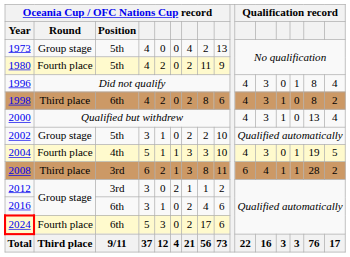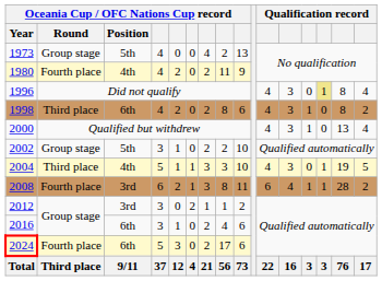 <table class="wikitable" style="text-align: center;">
 <tr>
 <th colspan=9><a href='#'>Oceania Cup / OFC Nations Cup</a> record</th>
 <th rowspan="26"></th>
 <th colspan=6>Qualification record</th>
 </tr>
 <tr>
 <th>Year</th>
 <th>Round</th>
 <th>Position</th>
 <th></th>
 <th></th>
 <th></th>
 <th></th>
 <th></th>
 <th></th>
 <th></th>
 <th></th>
 <th></th>
 <th></th>
 <th></th>
 <th></th>
 </tr>
 <tr>
 <td> <a href='#'>1973</a></td>
 <td>Group stage</td>
 <td>5th</td>
 <td>4</td>
 <td>0</td>
 <td>0</td>
 <td>4</td>
 <td>2</td>
 <td>13</td>
 <td rowspan=2 colspan=6><em>No qualification</em></td>
 </tr>
 <tr style="background:LemonChiffon;">
 <td> <a href='#'>1980</a></td>
 <td>Fourth place</td>
-<td>5th</td>
+<td>4th</td>
 <td>4</td>
 <td>2</td>
 <td>0</td>
 <td>2</td>
 <td>11</td>
 <td>9</td>
 </tr>
 <tr>
 <td> <a href='#'>1996</a></td>
 <td colspan=8><em>Did not qualify</em></td>
 <td>4</td>
 <td>3</td>
 <td>0</td>
-<td>1</td>
+<td style="background: khaki;">1</td>
 <td>8</td>
 <td>4</td>
 </tr>
 <tr style="background:#c96;">
 <td> <a href='#'>1998</a></td>
 <td>Third place</td>
 <td>6th</td>
 <td>4</td>
 <td>2</td>
 <td>0</td>
 <td>2</td>
 <td>8</td>
 <td>6</td>
 <td>4</td>
 <td>3</td>
 <td>1</td>
 <td>0</td>
 <td>8</td>
 <td>2</td>
 </tr>
 <tr>
 <td> <a href='#'>2000</a></td>
 <td colspan=8><em>Qualified but withdrew</em></td>
 <td>4</td>
 <td>3</td>
 <td>1</td>
 <td>0</td>
 <td>13</td>
 <td>4</td>
 </tr>
 <tr>
 <td> <a href='#'>2002</a></td>
 <td>Group stage</td>
 <td>5th</td>
 <td>3</td>
 <td>1</td>
 <td>0</td>
 <td>2</td>
 <td>2</td>
 <td>10</td>
 <td colspan=6><em>Qualified automatically</em></td>
 </tr>
 <tr style="background:LemonChiffon;">
 <td> <a href='#'>2004</a></td>
-<td>Fourth place</td>
+<td>Third place</td>
 <td>4th</td>
 <td>5</td>
 <td>1</td>
 <td>1</td>
 <td>3</td>
 <td>3</td>
 <td>10</td>
 <td>4</td>
 <td>3</td>
 <td>0</td>
 <td>1</td>
 <td>19</td>
 <td>5</td>
 </tr>
 <tr style="background:#c96;">
 <td> <a href='#'>2008</a></td>
-<td>Third place</td>
+<td>Fourth place</td>
 <td>3rd</td>
 <td>6</td>
 <td>2</td>
 <td>1</td>
 <td>3</td>
 <td>8</td>
 <td>11</td>
 <td>6</td>
 <td>4</td>
 <td>1</td>
 <td>1</td>
 <td>28</td>
 <td>2</td>
 </tr>
 <tr>
 <td> <a href='#'>2012</a></td>
 <td rowspan=2>Group stage</td>
 <td>3rd</td>
 <td>3</td>
 <td>0</td>
 <td>2</td>
 <td>1</td>
 <td>1</td>
 <td>2</td>
 <td colspan=6 rowspan=3><em>Qualified automatically</em></td>
 </tr>
 <tr>
 <td> <a href='#'>2016</a></td>
 <td>6th</td>
 <td>3</td>
 <td>1</td>
 <td>0</td>
 <td>2</td>
 <td>4</td>
 <td>6</td>
 </tr>
 <tr style="background:LemonChiffon;">
 <td style="border: 3px solid red">  <a href='#'>2024</a></td>
 <td>Fourth place</td>
 <td>6th</td>
 <td>5</td>
 <td>3</td>
 <td>0</td>
 <td>2</td>
 <td>17</td>
 <td>6</td>
 </tr>
 <tr>
 <th><strong>Total</strong></th>
 <th><strong>Third place</strong></th>
 <th><strong>9/11</strong></th>
 <th><strong>37</strong></th>
 <th><strong>12</strong></th>
 <th><strong>4</strong></th>
 <th><strong>21</strong></th>
 <th><strong>56</strong></th>
 <th><strong>73</strong></th>
 <th>22</th>
 <th>16</th>
 <th>3</th>
 <th>3</th>
 <th>76</th>
 <th>17</th>
 </tr>
 </table>
